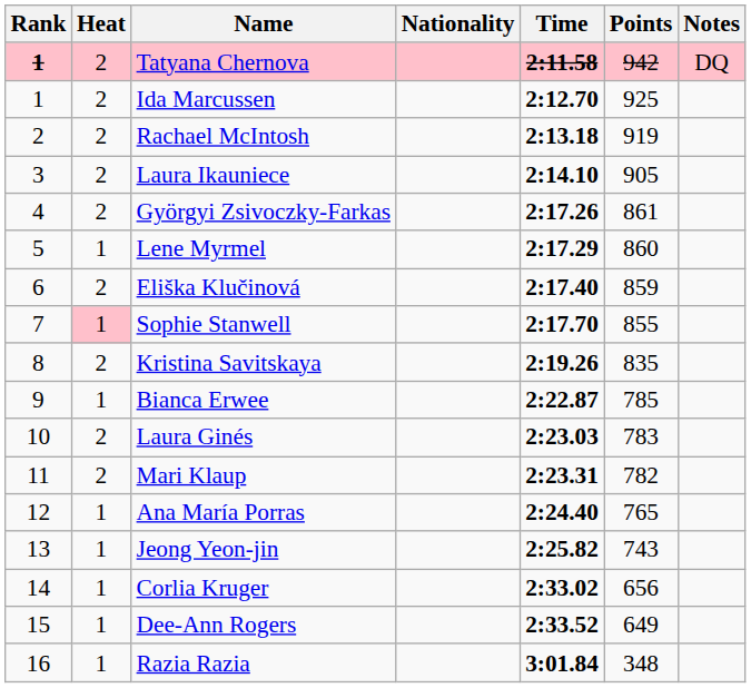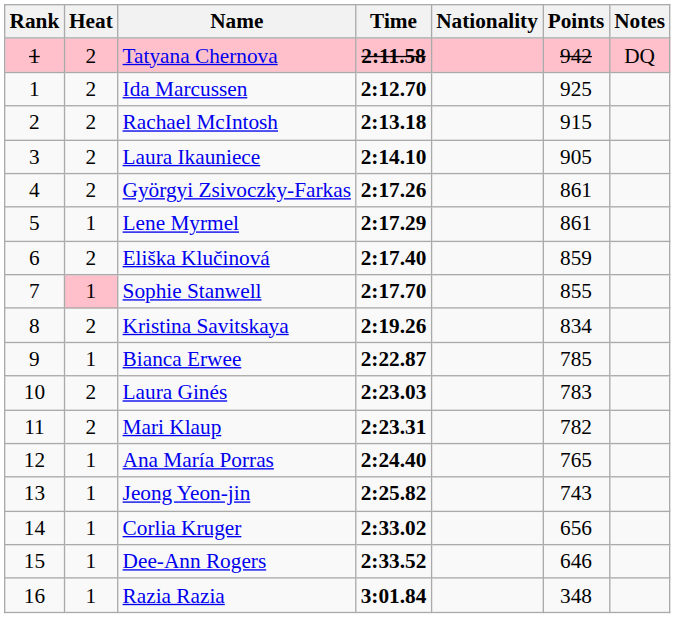 <table class="wikitable sortable" style="text-align:center">
 <tr>
 <th>Rank</th>
 <th>Heat</th>
 <th>Name</th>
+<th>Time</th>
 <th>Nationality</th>
-<th>Time</th>
 <th>Points</th>
 <th>Notes</th>
 </tr>
 <tr bgcolor=pink>
-<td><strong><s>1 </s></strong></td>
+<td><s>1 </s></td>
 <td>2</td>
 <td align="left"><a href='#'>Tatyana Chernova</a></td>
+<td><s><strong>2:11.58</strong> </s></td>
 <td align=left></td>
-<td><s><strong>2:11.58</strong> </s></td>
 <td><s>942 </s></td>
 <td>DQ</td>
 </tr>
 <tr>
 <td>1</td>
 <td>2</td>
 <td align="left"><a href='#'>Ida Marcussen</a></td>
+<td><strong>2:12.70</strong></td>
 <td align=left></td>
-<td><strong>2:12.70</strong></td>
 <td>925</td>
 <td></td>
 </tr>
 <tr>
 <td>2</td>
 <td>2</td>
 <td align="left"><a href='#'>Rachael McIntosh</a></td>
+<td><strong>2:13.18</strong></td>
 <td align=left></td>
-<td><strong>2:13.18</strong></td>
-<td>919</td>
+<td>915</td>
 <td></td>
 </tr>
 <tr>
 <td>3</td>
 <td>2</td>
 <td align="left"><a href='#'>Laura Ikauniece</a></td>
+<td><strong>2:14.10</strong></td>
 <td align=left></td>
-<td><strong>2:14.10</strong></td>
 <td>905</td>
 <td></td>
 </tr>
 <tr>
 <td>4</td>
 <td>2</td>
 <td align="left"><a href='#'>Györgyi Zsivoczky-Farkas</a></td>
+<td><strong>2:17.26</strong></td>
 <td align=left></td>
-<td><strong>2:17.26</strong></td>
 <td>861</td>
 <td></td>
 </tr>
 <tr>
 <td>5</td>
 <td>1</td>
 <td align="left"><a href='#'>Lene Myrmel</a></td>
+<td><strong>2:17.29</strong></td>
 <td align=left></td>
-<td><strong>2:17.29</strong></td>
-<td>860</td>
+<td>861</td>
 <td></td>
 </tr>
 <tr>
 <td>6</td>
 <td>2</td>
 <td align="left"><a href='#'>Eliška Klučinová</a></td>
+<td><strong>2:17.40</strong></td>
 <td align=left></td>
-<td><strong>2:17.40</strong></td>
 <td>859</td>
 <td></td>
 </tr>
 <tr>
 <td>7</td>
 <td style="background: pink;">1</td>
 <td align="left"><a href='#'>Sophie Stanwell</a></td>
+<td><strong>2:17.70</strong></td>
 <td align=left></td>
-<td><strong>2:17.70</strong></td>
 <td>855</td>
 <td></td>
 </tr>
 <tr>
 <td>8</td>
 <td>2</td>
 <td align="left"><a href='#'>Kristina Savitskaya</a></td>
+<td><strong>2:19.26</strong></td>
 <td align=left></td>
-<td><strong>2:19.26</strong></td>
-<td>835</td>
+<td>834</td>
 <td></td>
 </tr>
 <tr>
 <td>9</td>
 <td>1</td>
 <td align="left"><a href='#'>Bianca Erwee</a></td>
+<td><strong>2:22.87</strong></td>
 <td align=left></td>
-<td><strong>2:22.87</strong></td>
 <td>785</td>
 <td></td>
 </tr>
 <tr>
 <td>10</td>
 <td>2</td>
 <td align="left"><a href='#'>Laura Ginés</a></td>
+<td><strong>2:23.03</strong></td>
 <td align=left></td>
-<td><strong>2:23.03</strong></td>
 <td>783</td>
 <td></td>
 </tr>
 <tr>
 <td>11</td>
 <td>2</td>
 <td align="left"><a href='#'>Mari Klaup</a></td>
+<td><strong>2:23.31</strong></td>
 <td align=left></td>
-<td><strong>2:23.31</strong></td>
 <td>782</td>
 <td></td>
 </tr>
 <tr>
 <td>12</td>
 <td>1</td>
 <td align="left"><a href='#'>Ana María Porras</a></td>
+<td><strong>2:24.40</strong></td>
 <td align=left></td>
-<td><strong>2:24.40</strong></td>
 <td>765</td>
 <td></td>
 </tr>
 <tr>
 <td>13</td>
 <td>1</td>
 <td align="left"><a href='#'>Jeong Yeon-jin</a></td>
+<td><strong>2:25.82</strong></td>
 <td align=left></td>
-<td><strong>2:25.82</strong></td>
 <td>743</td>
 <td></td>
 </tr>
 <tr>
 <td>14</td>
 <td>1</td>
 <td align="left"><a href='#'>Corlia Kruger</a></td>
+<td><strong>2:33.02</strong></td>
 <td align=left></td>
-<td><strong>2:33.02</strong></td>
 <td>656</td>
 <td></td>
 </tr>
 <tr>
 <td>15</td>
 <td>1</td>
 <td align="left"><a href='#'>Dee-Ann Rogers</a></td>
+<td><strong>2:33.52</strong></td>
 <td align=left></td>
-<td><strong>2:33.52</strong></td>
-<td>649</td>
+<td>646</td>
 <td></td>
 </tr>
 <tr>
 <td>16</td>
 <td>1</td>
 <td align="left"><a href='#'>Razia Razia</a></td>
+<td><strong>3:01.84</strong></td>
 <td align=left></td>
-<td><strong>3:01.84</strong></td>
 <td>348</td>
 <td></td>
 </tr>
 </table>
